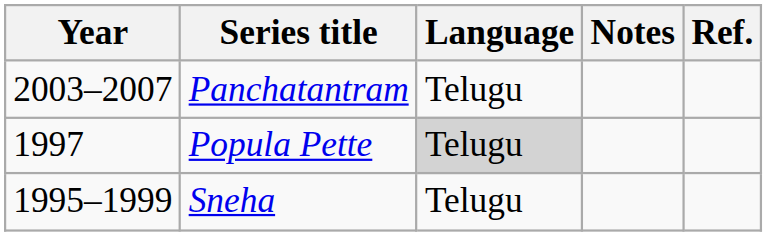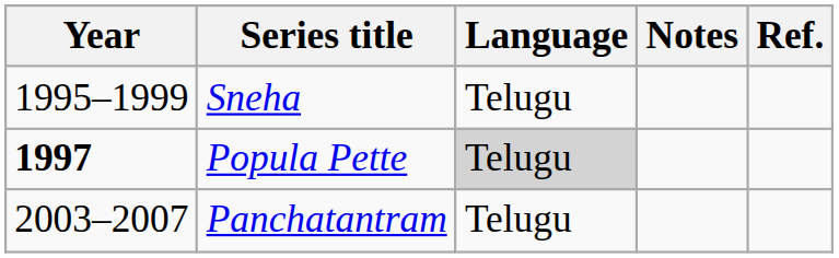 <table class="wikitable">
 <tr>
 <th>Year</th>
 <th>Series title</th>
 <th>Language</th>
 <th>Notes</th>
 <th>Ref.</th>
 </tr>
 <tr>
+<td>1995–1999</td>
+<td><a href='#'><em>Sneha</em></a></td>
+<td>Telugu</td>
+<td></td>
+<td></td>
+</tr>
+<tr>
+<td><strong>1997</strong></td>
+<td><em><a href='#'>Popula Pette</a></em></td>
+<td style="background: lightgrey;">Telugu</td>
+<td></td>
+<td></td>
+</tr>
+<tr>
 <td>2003–2007</td>
 <td><em><a href='#'>Panchatantram</a></em></td>
 <td>Telugu</td>
 <td></td>
 <td></td>
 </tr>
-<tr>
-<td>1997</td>
-<td><em><a href='#'>Popula Pette</a></em></td>
-<td style="background: lightgrey;">Telugu</td>
-<td></td>
-<td></td>
-</tr>
-<tr>
-<td>1995–1999</td>
-<td><a href='#'><em>Sneha</em></a></td>
-<td>Telugu</td>
-<td></td>
-<td></td>
-</tr>
 </table>
